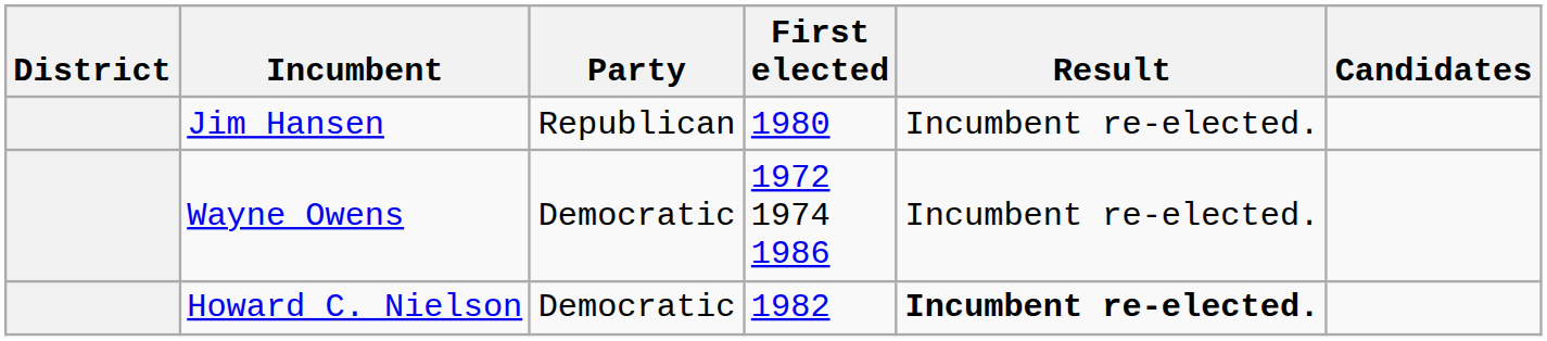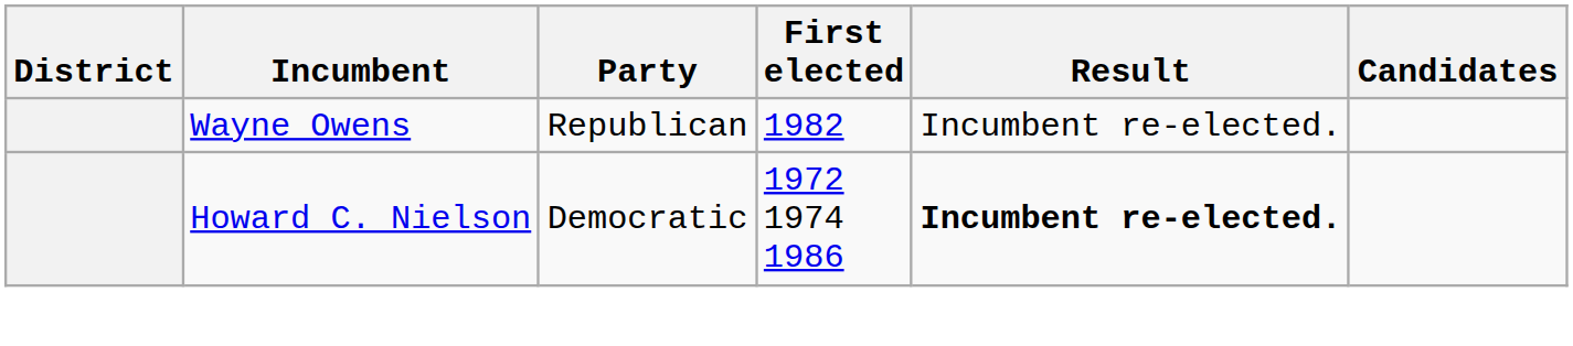 <table class=wikitable>
 <tr valign=bottom>
 <th>District</th>
 <th>Incumbent</th>
 <th>Party</th>
 <th>First<br>elected</th>
 <th>Result</th>
 <th>Candidates</th>
 </tr>
 <tr>
 <th></th>
-<td><a href='#'>Jim Hansen</a></td>
+<td><a href='#'>Wayne Owens</a></td>
 <td>Republican</td>
-<td><a href='#'>1980</a></td>
-<td>Incumbent re-elected.</td>
-<td nowrap></td>
-</tr>
-<tr>
-<th></th>
-<td><a href='#'>Wayne Owens</a></td>
-<td>Democratic</td>
-<td><a href='#'>1972</a><br>1974 <br><a href='#'>1986</a></td>
+<td><a href='#'>1982</a></td>
 <td>Incumbent re-elected.</td>
 <td nowrap></td>
 </tr>
 <tr>
 <th></th>
 <td><a href='#'>Howard C. Nielson</a></td>
 <td>Democratic</td>
-<td><a href='#'>1982</a></td>
+<td><a href='#'>1972</a><br>1974 <br><a href='#'>1986</a></td>
 <td><strong>Incumbent re-elected.</strong></td>
 <td nowrap></td>
 </tr>
 </table>
